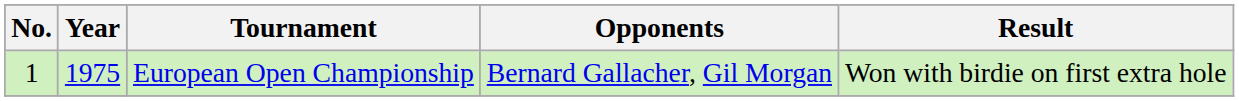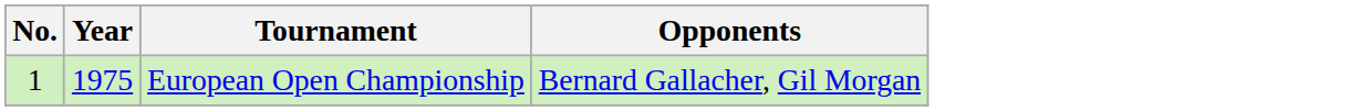 <table class="wikitable" style="font-size:95%;">
 <tr>
 <th>No.</th>
 <th>Year</th>
 <th>Tournament</th>
 <th>Opponents</th>
-<th>Result</th>
 </tr>
 <tr style="background:#D0F0C0;">
 <td align=center>1</td>
 <td><a href='#'>1975</a></td>
 <td><a href='#'>European Open Championship</a></td>
 <td> <a href='#'>Bernard Gallacher</a>,  <a href='#'>Gil Morgan</a></td>
-<td>Won with birdie on first extra hole</td>
 </tr>
 </table>
